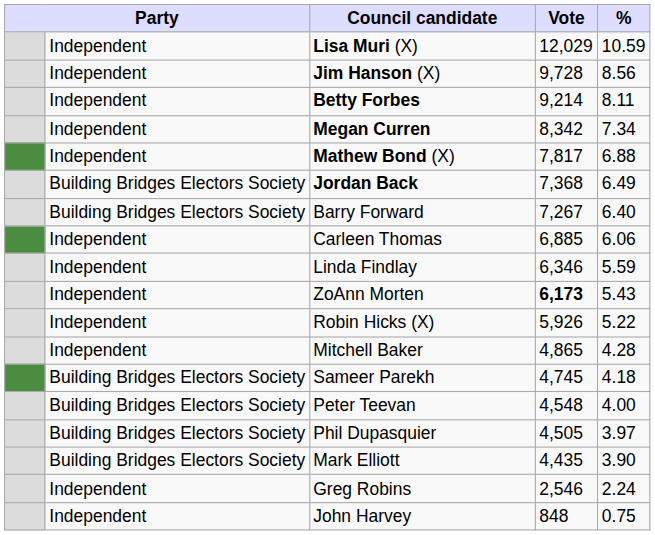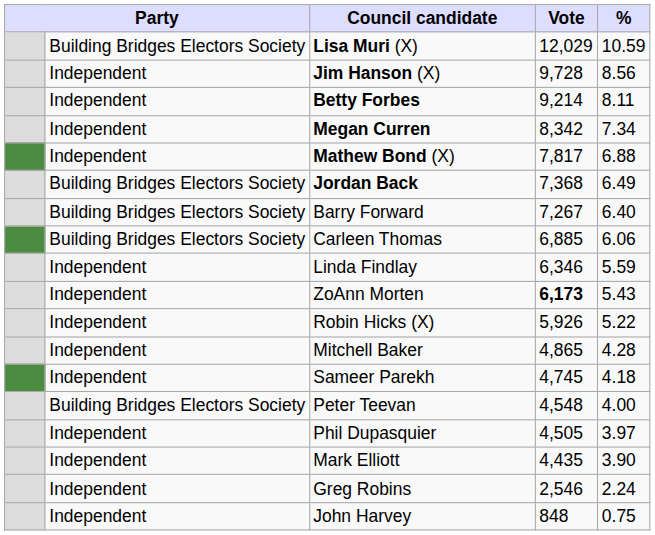 <table class="wikitable">
 <tr>
 <th style="background:#ddf;" width="250px" colspan="2">Party</th>
 <th style="background:#ddf;" width="200px">Council candidate</th>
 <th style="background:#ddf;" width="50px">Vote</th>
 <th style="background:#ddf;" width="30px">%</th>
 </tr>
 <tr>
 <td style="background:gainsboro" width="30px"> </td>
-<td>Independent</td>
+<td>Building Bridges Electors Society</td>
 <td><strong>Lisa Muri</strong> (X)</td>
 <td>12,029</td>
 <td>10.59</td>
 </tr>
 <tr>
 <td style="background:gainsboro" width="30px"> </td>
 <td>Independent</td>
 <td><strong>Jim Hanson</strong> (X)</td>
 <td>9,728</td>
 <td>8.56</td>
 </tr>
 <tr>
 <td style="background:gainsboro" width="30px"> </td>
 <td>Independent</td>
 <td><strong>Betty Forbes</strong></td>
 <td>9,214</td>
 <td>8.11</td>
 </tr>
 <tr>
 <td style="background:gainsboro" width="30px"> </td>
 <td>Independent</td>
 <td><strong>Megan Curren</strong></td>
 <td>8,342</td>
 <td>7.34</td>
 </tr>
 <tr>
 <td style="background:#4C8C40;" width="30px"> </td>
 <td>Independent</td>
 <td><strong>Mathew Bond</strong> (X)</td>
 <td>7,817</td>
 <td>6.88</td>
 </tr>
 <tr>
 <td style="background:gainsboro" width="30px"> </td>
 <td>Building Bridges Electors Society</td>
 <td><strong>Jordan Back</strong></td>
 <td>7,368</td>
 <td>6.49</td>
 </tr>
 <tr>
 <td style="background:gainsboro" width="30px"> </td>
 <td>Building Bridges Electors Society</td>
 <td>Barry Forward</td>
 <td>7,267</td>
 <td>6.40</td>
 </tr>
 <tr>
 <td style="background:#4C8C40;" width="30px"> </td>
-<td>Independent</td>
+<td>Building Bridges Electors Society</td>
 <td>Carleen Thomas</td>
 <td>6,885</td>
 <td>6.06</td>
 </tr>
 <tr>
 <td style="background:gainsboro" width="30px"> </td>
 <td>Independent</td>
 <td>Linda Findlay</td>
 <td>6,346</td>
 <td>5.59</td>
 </tr>
 <tr>
 <td style="background:gainsboro" width="30px"> </td>
 <td>Independent</td>
 <td>ZoAnn Morten</td>
 <td><strong>6,173</strong></td>
 <td>5.43</td>
 </tr>
 <tr>
 <td style="background:gainsboro" width="30px"> </td>
 <td>Independent</td>
 <td>Robin Hicks (X)</td>
 <td>5,926</td>
 <td>5.22</td>
 </tr>
 <tr>
 <td style="background:gainsboro" width="30px"> </td>
 <td>Independent</td>
 <td>Mitchell Baker</td>
 <td>4,865</td>
 <td>4.28</td>
 </tr>
 <tr>
 <td style="background:#4C8C40;" width="30px"> </td>
-<td>Building Bridges Electors Society</td>
+<td>Independent</td>
 <td>Sameer Parekh</td>
 <td>4,745</td>
 <td>4.18</td>
 </tr>
 <tr>
 <td style="background:gainsboro" width="30px"> </td>
 <td>Building Bridges Electors Society</td>
 <td>Peter Teevan</td>
 <td>4,548</td>
 <td>4.00</td>
 </tr>
 <tr>
 <td style="background:gainsboro" width="30px"> </td>
-<td>Building Bridges Electors Society</td>
+<td>Independent</td>
 <td>Phil Dupasquier</td>
 <td>4,505</td>
 <td>3.97</td>
 </tr>
 <tr>
 <td style="background:gainsboro" width="30px"> </td>
-<td>Building Bridges Electors Society</td>
+<td>Independent</td>
 <td>Mark Elliott</td>
 <td>4,435</td>
 <td>3.90</td>
 </tr>
 <tr>
 <td style="background:gainsboro" width="30px"> </td>
 <td>Independent</td>
 <td>Greg Robins</td>
 <td>2,546</td>
 <td>2.24</td>
 </tr>
 <tr>
 <td style="background:gainsboro" width="30px"> </td>
 <td>Independent</td>
 <td>John Harvey</td>
 <td>848</td>
 <td>0.75</td>
 </tr>
 </table>
